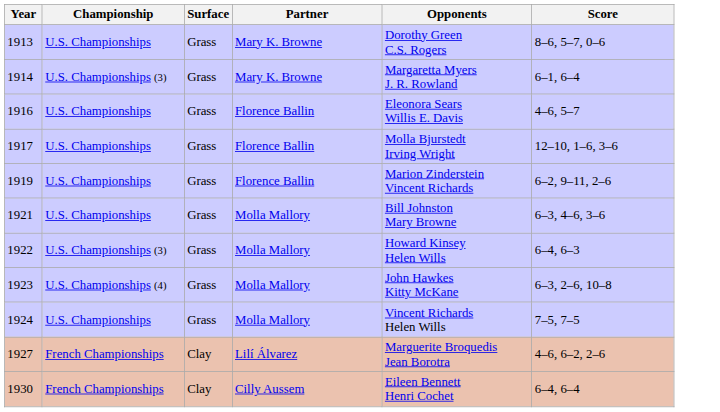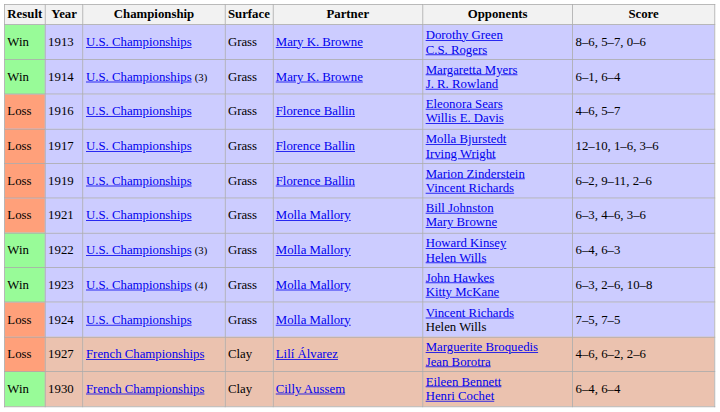 <table class="sortable wikitable">
 <tr>
+<th style="width:40px;">Result</th>
 <th style="width:40px;">Year</th>
 <th style="width:170px;">Championship</th>
 <th style="width:50px;">Surface</th>
 <th style="width:180px;">Partner</th>
 <th style="width:180px;">Opponents</th>
 <th style="width:170px;" class="unsortable">Score</th>
 </tr>
 <tr style="background:#ccccff;">
+<td style="background:#98fb98;">Win</td>
 <td>1913</td>
 <td><a href='#'>U.S. Championships</a></td>
 <td>Grass</td>
 <td> <a href='#'>Mary K. Browne</a></td>
 <td> <a href='#'>Dorothy Green</a> <br>  <a href='#'>C.S. Rogers</a></td>
 <td>8–6, 5–7, 0–6</td>
 </tr>
 <tr style="background:#ccccff;">
+<td style="background:#98fb98;">Win</td>
 <td>1914</td>
 <td><a href='#'>U.S. Championships</a> <small>(3)</small></td>
 <td>Grass</td>
 <td> <a href='#'>Mary K. Browne</a></td>
 <td> <a href='#'>Margaretta Myers</a> <br>  <a href='#'>J. R. Rowland</a></td>
 <td>6–1, 6–4</td>
 </tr>
 <tr style="background:#ccccff;">
+<td style="background:#ffa07a;">Loss</td>
 <td>1916</td>
 <td><a href='#'>U.S. Championships</a></td>
 <td>Grass</td>
 <td> <a href='#'>Florence Ballin</a></td>
 <td> <a href='#'>Eleonora Sears</a> <br>  <a href='#'>Willis E. Davis</a></td>
 <td>4–6, 5–7</td>
 </tr>
 <tr style="background:#ccccff;">
+<td style="background:#ffa07a;">Loss</td>
 <td>1917</td>
 <td><a href='#'>U.S. Championships</a></td>
 <td>Grass</td>
 <td> <a href='#'>Florence Ballin</a></td>
 <td> <a href='#'>Molla Bjurstedt</a> <br>  <a href='#'>Irving Wright</a></td>
 <td>12–10, 1–6, 3–6</td>
 </tr>
 <tr style="background:#ccccff;">
+<td style="background:#ffa07a;">Loss</td>
 <td>1919</td>
 <td><a href='#'>U.S. Championships</a></td>
 <td>Grass</td>
 <td> <a href='#'>Florence Ballin</a></td>
 <td> <a href='#'>Marion Zinderstein</a> <br>  <a href='#'>Vincent Richards</a></td>
 <td>6–2, 9–11, 2–6</td>
 </tr>
 <tr style="background:#ccccff;">
+<td style="background:#ffa07a;">Loss</td>
 <td>1921</td>
 <td><a href='#'>U.S. Championships</a></td>
 <td>Grass</td>
 <td> <a href='#'>Molla Mallory</a></td>
 <td> <a href='#'>Bill Johnston</a> <br>  <a href='#'>Mary Browne</a></td>
 <td>6–3, 4–6, 3–6</td>
 </tr>
 <tr style="background:#ccccff;">
+<td style="background:#98fb98;">Win</td>
 <td>1922</td>
 <td><a href='#'>U.S. Championships</a> <small>(3)</small></td>
 <td>Grass</td>
 <td> <a href='#'>Molla Mallory</a></td>
 <td> <a href='#'>Howard Kinsey</a> <br>  <a href='#'>Helen Wills</a></td>
 <td>6–4, 6–3</td>
 </tr>
 <tr style="background:#ccccff;">
+<td style="background:#98fb98;">Win</td>
 <td>1923</td>
 <td><a href='#'>U.S. Championships</a> <small>(4)</small></td>
 <td>Grass</td>
 <td> <a href='#'>Molla Mallory</a></td>
 <td> <a href='#'>John Hawkes</a> <br>  <a href='#'>Kitty McKane</a></td>
 <td>6–3, 2–6, 10–8</td>
 </tr>
 <tr style="background:#ccccff;">
+<td style="background:#ffa07a;">Loss</td>
 <td>1924</td>
 <td><a href='#'>U.S. Championships</a></td>
 <td>Grass</td>
 <td> <a href='#'>Molla Mallory</a></td>
 <td> <a href='#'>Vincent Richards</a> <br>  Helen Wills</td>
 <td>7–5, 7–5</td>
 </tr>
 <tr style="background:#EBC2AF;">
+<td style="background:#ffa07a;">Loss</td>
 <td>1927</td>
 <td><a href='#'>French Championships</a></td>
 <td>Clay</td>
 <td> <a href='#'>Lilí Álvarez</a></td>
 <td> <a href='#'>Marguerite Broquedis</a> <br>  <a href='#'>Jean Borotra</a></td>
 <td>4–6, 6–2, 2–6</td>
 </tr>
 <tr bgcolor=#EBC2AF>
+<td style="background:#98fb98;">Win</td>
 <td>1930</td>
 <td><a href='#'>French Championships</a></td>
 <td>Clay</td>
 <td> <a href='#'>Cilly Aussem</a></td>
 <td> <a href='#'>Eileen Bennett</a> <br>  <a href='#'>Henri Cochet</a></td>
 <td>6–4, 6–4</td>
 </tr>
 </table>
